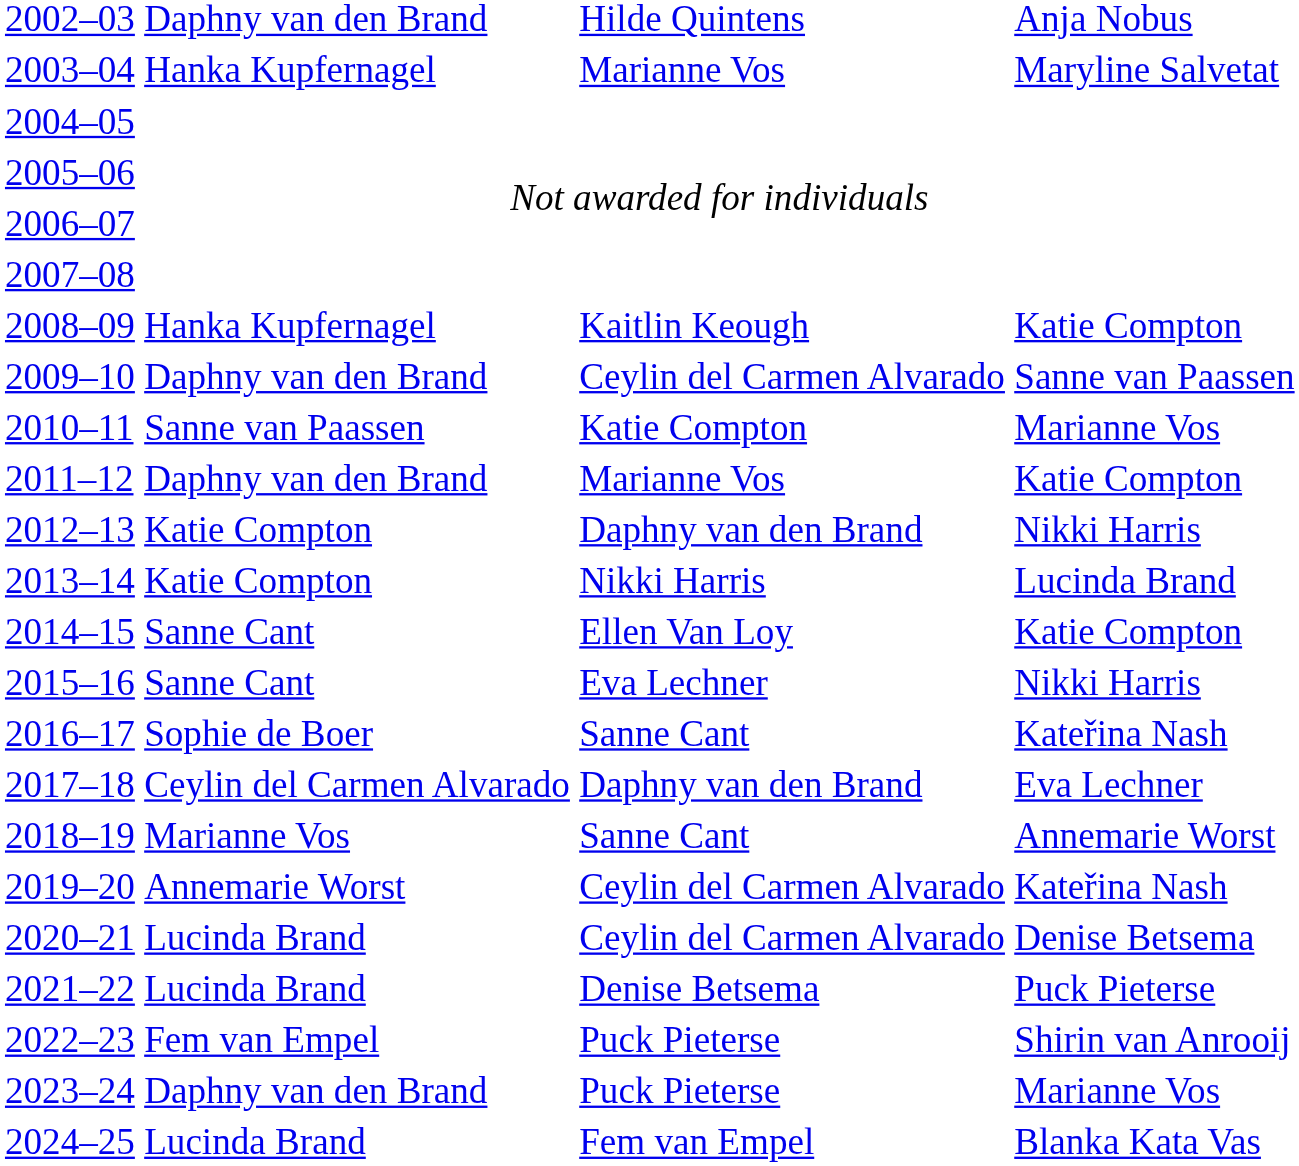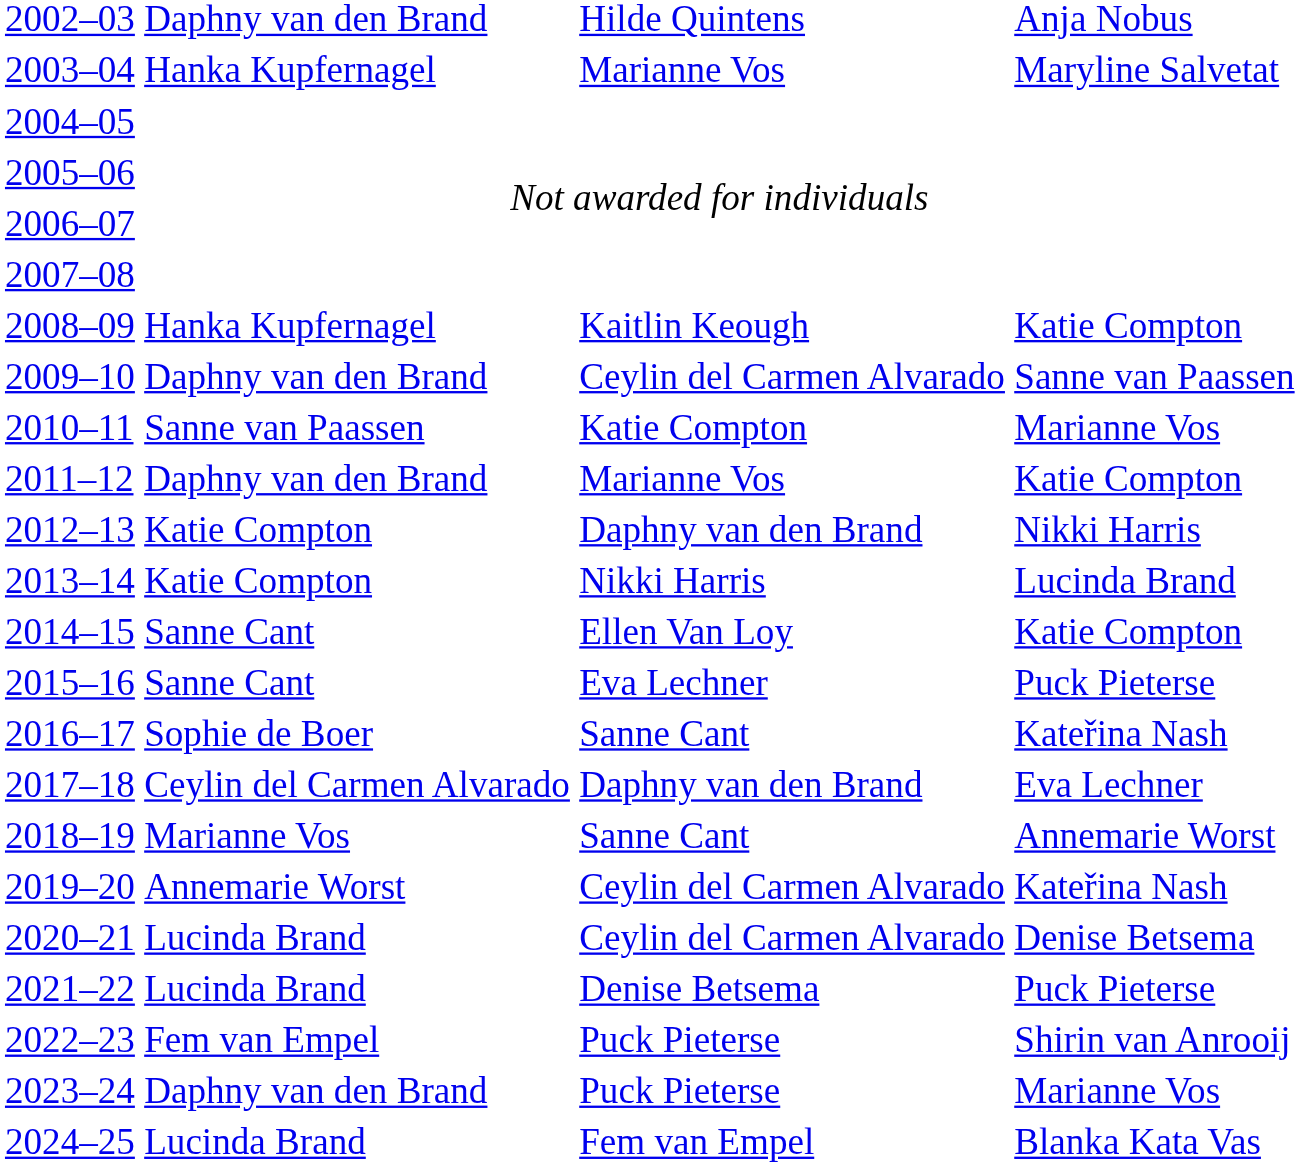 <table>
 <tr>
 <td><a href='#'>2002–03</a></td>
 <td> <a href='#'>Daphny van den Brand</a></td>
 <td> <a href='#'>Hilde Quintens</a></td>
 <td> <a href='#'>Anja Nobus</a></td>
 </tr>
 <tr>
 <td><a href='#'>2003–04</a></td>
 <td> <a href='#'>Hanka Kupfernagel</a></td>
 <td> <a href='#'>Marianne Vos</a></td>
 <td> <a href='#'>Maryline Salvetat</a></td>
 </tr>
 <tr>
 <td><a href='#'>2004–05</a></td>
 <td rowspan = "4" colspan="3" style="text-align:center"><em>Not awarded for individuals</em></td>
 </tr>
 <tr>
 <td><a href='#'>2005–06</a></td>
 </tr>
 <tr>
 <td><a href='#'>2006–07</a></td>
 </tr>
 <tr>
 <td><a href='#'>2007–08</a></td>
 </tr>
 <tr>
 <td><a href='#'>2008–09</a></td>
 <td> <a href='#'>Hanka Kupfernagel</a></td>
 <td> <a href='#'>Kaitlin Keough</a></td>
 <td> <a href='#'>Katie Compton</a></td>
 </tr>
 <tr>
 <td><a href='#'>2009–10</a></td>
 <td> <a href='#'>Daphny van den Brand</a></td>
 <td> <a href='#'>Ceylin del Carmen Alvarado</a></td>
 <td> <a href='#'>Sanne van Paassen</a></td>
 </tr>
 <tr>
 <td><a href='#'>2010–11</a></td>
 <td> <a href='#'>Sanne van Paassen</a></td>
 <td> <a href='#'>Katie Compton</a></td>
 <td> <a href='#'>Marianne Vos</a></td>
 </tr>
 <tr>
 <td><a href='#'>2011–12</a></td>
 <td> <a href='#'>Daphny van den Brand</a></td>
 <td> <a href='#'>Marianne Vos</a></td>
 <td> <a href='#'>Katie Compton</a></td>
 </tr>
 <tr>
 <td><a href='#'>2012–13</a></td>
 <td> <a href='#'>Katie Compton</a></td>
 <td> <a href='#'>Daphny van den Brand</a></td>
 <td> <a href='#'>Nikki Harris</a></td>
 </tr>
 <tr>
 <td><a href='#'>2013–14</a></td>
 <td> <a href='#'>Katie Compton</a></td>
 <td> <a href='#'>Nikki Harris</a></td>
 <td> <a href='#'>Lucinda Brand</a></td>
 </tr>
 <tr>
 <td><a href='#'>2014–15</a></td>
 <td> <a href='#'>Sanne Cant</a></td>
 <td> <a href='#'>Ellen Van Loy</a></td>
 <td> <a href='#'>Katie Compton</a></td>
 </tr>
 <tr>
 <td><a href='#'>2015–16</a></td>
 <td> <a href='#'>Sanne Cant</a></td>
 <td> <a href='#'>Eva Lechner</a></td>
-<td> <a href='#'>Nikki Harris</a></td>
+<td> <a href='#'>Puck Pieterse</a></td>
 </tr>
 <tr>
 <td><a href='#'>2016–17</a></td>
 <td> <a href='#'>Sophie de Boer</a></td>
 <td> <a href='#'>Sanne Cant</a></td>
 <td> <a href='#'>Kateřina Nash</a></td>
 </tr>
 <tr>
 <td><a href='#'>2017–18</a></td>
 <td> <a href='#'>Ceylin del Carmen Alvarado</a></td>
 <td> <a href='#'>Daphny van den Brand</a></td>
 <td> <a href='#'>Eva Lechner</a></td>
 </tr>
 <tr>
 <td><a href='#'>2018–19</a></td>
 <td> <a href='#'>Marianne Vos</a></td>
 <td> <a href='#'>Sanne Cant</a></td>
 <td> <a href='#'>Annemarie Worst</a></td>
 </tr>
 <tr>
 <td><a href='#'>2019–20</a></td>
 <td> <a href='#'>Annemarie Worst</a></td>
 <td> <a href='#'>Ceylin del Carmen Alvarado</a></td>
 <td> <a href='#'>Kateřina Nash</a></td>
 </tr>
 <tr>
 <td><a href='#'>2020–21</a></td>
 <td> <a href='#'>Lucinda Brand</a></td>
 <td> <a href='#'>Ceylin del Carmen Alvarado</a></td>
 <td> <a href='#'>Denise Betsema</a></td>
 </tr>
 <tr>
 <td><a href='#'>2021–22</a></td>
 <td> <a href='#'>Lucinda Brand</a></td>
 <td> <a href='#'>Denise Betsema</a></td>
 <td> <a href='#'>Puck Pieterse</a></td>
 </tr>
 <tr>
 <td><a href='#'>2022–23</a></td>
 <td> <a href='#'>Fem van Empel</a></td>
 <td> <a href='#'>Puck Pieterse</a></td>
 <td> <a href='#'>Shirin van Anrooij</a></td>
 </tr>
 <tr>
 <td><a href='#'>2023–24</a></td>
 <td> <a href='#'>Daphny van den Brand</a></td>
 <td> <a href='#'>Puck Pieterse</a></td>
 <td> <a href='#'>Marianne Vos</a></td>
 </tr>
 <tr>
 <td><a href='#'>2024–25</a></td>
 <td> <a href='#'>Lucinda Brand</a></td>
 <td> <a href='#'>Fem van Empel</a></td>
 <td> <a href='#'>Blanka Kata Vas</a></td>
 </tr>
 </table>
